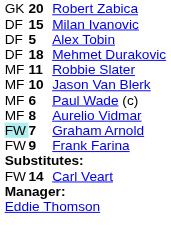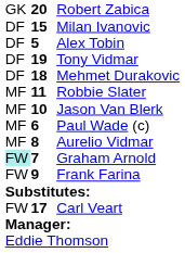 <table cellspacing="0" cellpadding="0" style="font-size:90%; margin:0.2em auto;">
 <tr>
 <th width="25"></th>
 <th width="25"></th>
 </tr>
 <tr>
 <td>GK</td>
 <td><strong>20</strong></td>
 <td><a href='#'>Robert Zabica</a></td>
 </tr>
 <tr>
 <td>DF</td>
 <td><strong>15</strong></td>
 <td><a href='#'>Milan Ivanovic</a></td>
 <td></td>
 </tr>
 <tr>
 <td>DF</td>
 <td><strong>5</strong></td>
 <td><a href='#'>Alex Tobin</a></td>
+</tr>
+<tr>
+<td>DF</td>
+<td><strong>19</strong></td>
+<td><a href='#'>Tony Vidmar</a></td>
+<td></td>
+<td></td>
 </tr>
 <tr>
 <td>DF</td>
 <td><strong>18</strong></td>
 <td><a href='#'>Mehmet Durakovic</a></td>
 <td></td>
 </tr>
 <tr>
 <td>MF</td>
 <td><strong>11</strong></td>
 <td><a href='#'>Robbie Slater</a></td>
 </tr>
 <tr>
 <td>MF</td>
 <td><strong>10</strong></td>
 <td><a href='#'>Jason Van Blerk</a></td>
 </tr>
 <tr>
 <td>MF</td>
 <td><strong>6</strong></td>
 <td><a href='#'>Paul Wade</a>  (c)</td>
 </tr>
 <tr>
 <td>MF</td>
 <td><strong>8</strong></td>
 <td><a href='#'>Aurelio Vidmar</a></td>
 <td></td>
 </tr>
 <tr>
 <td style="background: paleturquoise;">FW</td>
 <td><strong>7</strong></td>
 <td><a href='#'>Graham Arnold</a></td>
 </tr>
 <tr>
 <td>FW</td>
 <td><strong>9</strong></td>
 <td><a href='#'>Frank Farina</a></td>
 </tr>
 <tr>
 <td colspan=3><strong>Substitutes:</strong></td>
 </tr>
 <tr>
 <td>FW</td>
-<td><strong>14</strong></td>
+<td><strong>17</strong></td>
 <td><a href='#'>Carl Veart</a></td>
 <td></td>
 <td></td>
 </tr>
 <tr>
 <td colspan=3><strong>Manager:</strong></td>
 </tr>
 <tr>
 <td colspan=4> <a href='#'>Eddie Thomson</a></td>
 </tr>
 </table>
